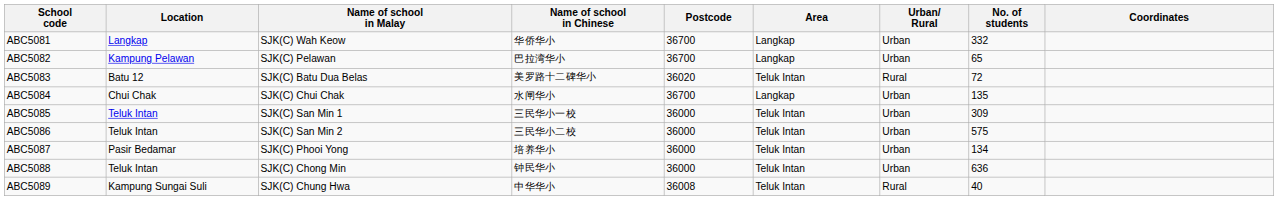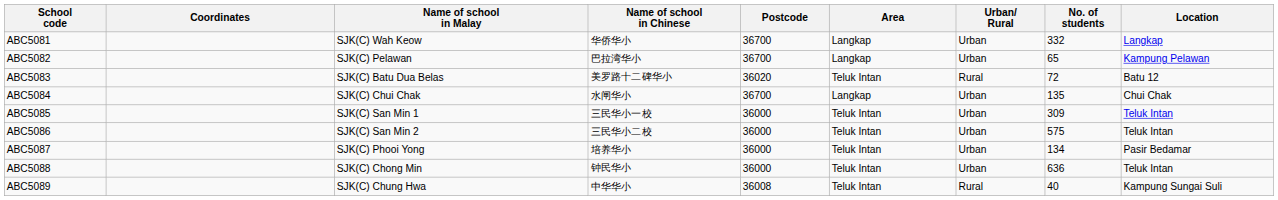 <table class="wikitable sortable" style="width:100%">
 <tr>
 <th style="width:8%">School<br>code</th>
-<th style="width:12%">Location</th>
+<th style="width:18% white-space: nowrap;">Coordinates</th>
 <th style="width:20%">Name of school<br>in Malay</th>
 <th style="width:12%">Name of school<br>in Chinese</th>
 <th style="width:7%">Postcode</th>
 <th style="width:10%">Area</th>
 <th style="width:7%">Urban/<br>Rural</th>
 <th style="width:6%">No. of<br>students</th>
-<th style="width:18% white-space: nowrap;">Coordinates</th>
+<th style="width:12%">Location</th>
 </tr>
 <tr>
 <td>ABC5081</td>
-<td><a href='#'>Langkap</a></td>
+<td></td>
 <td>SJK(C) Wah Keow</td>
 <td>华侨华小</td>
 <td>36700</td>
 <td>Langkap</td>
 <td>Urban</td>
 <td>332</td>
-<td></td>
+<td><a href='#'>Langkap</a></td>
 </tr>
 <tr>
 <td>ABC5082</td>
-<td><a href='#'>Kampung Pelawan</a></td>
+<td></td>
 <td>SJK(C) Pelawan</td>
 <td>巴拉湾华小</td>
 <td>36700</td>
 <td>Langkap</td>
 <td>Urban</td>
 <td>65</td>
-<td></td>
+<td><a href='#'>Kampung Pelawan</a></td>
 </tr>
 <tr>
 <td>ABC5083</td>
-<td>Batu 12</td>
+<td></td>
 <td>SJK(C) Batu Dua Belas</td>
 <td>美罗路十二碑华小</td>
 <td>36020</td>
 <td>Teluk Intan</td>
 <td>Rural</td>
 <td>72</td>
-<td></td>
+<td>Batu 12</td>
 </tr>
 <tr>
 <td>ABC5084</td>
-<td>Chui Chak</td>
+<td></td>
 <td>SJK(C) Chui Chak</td>
 <td>水闸华小</td>
 <td>36700</td>
 <td>Langkap</td>
 <td>Urban</td>
 <td>135</td>
-<td></td>
+<td>Chui Chak</td>
 </tr>
 <tr>
 <td>ABC5085</td>
-<td><a href='#'>Teluk Intan</a></td>
+<td></td>
 <td>SJK(C) San Min 1</td>
 <td>三民华小一校</td>
 <td>36000</td>
 <td>Teluk Intan</td>
 <td>Urban</td>
 <td>309</td>
-<td></td>
+<td><a href='#'>Teluk Intan</a></td>
 </tr>
 <tr>
 <td>ABC5086</td>
-<td>Teluk Intan</td>
+<td></td>
 <td>SJK(C) San Min 2</td>
 <td>三民华小二校</td>
 <td>36000</td>
 <td>Teluk Intan</td>
 <td>Urban</td>
 <td>575</td>
-<td></td>
+<td>Teluk Intan</td>
 </tr>
 <tr>
 <td>ABC5087</td>
-<td>Pasir Bedamar</td>
+<td></td>
 <td>SJK(C) Phooi Yong</td>
 <td>培养华小</td>
 <td>36000</td>
 <td>Teluk Intan</td>
 <td>Urban</td>
 <td>134</td>
-<td></td>
+<td>Pasir Bedamar</td>
 </tr>
 <tr>
 <td>ABC5088</td>
-<td>Teluk Intan</td>
+<td></td>
 <td>SJK(C) Chong Min</td>
 <td>钟民华小</td>
 <td>36000</td>
 <td>Teluk Intan</td>
 <td>Urban</td>
 <td>636</td>
-<td></td>
+<td>Teluk Intan</td>
 </tr>
 <tr>
 <td>ABC5089</td>
-<td>Kampung Sungai Suli</td>
+<td></td>
 <td>SJK(C) Chung Hwa</td>
 <td>中华华小</td>
 <td>36008</td>
 <td>Teluk Intan</td>
 <td>Rural</td>
 <td>40</td>
-<td></td>
+<td>Kampung Sungai Suli</td>
 </tr>
 </table>
